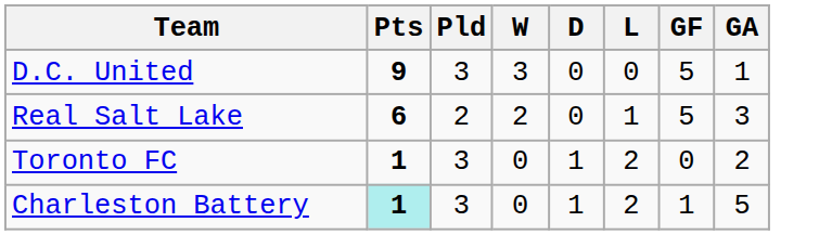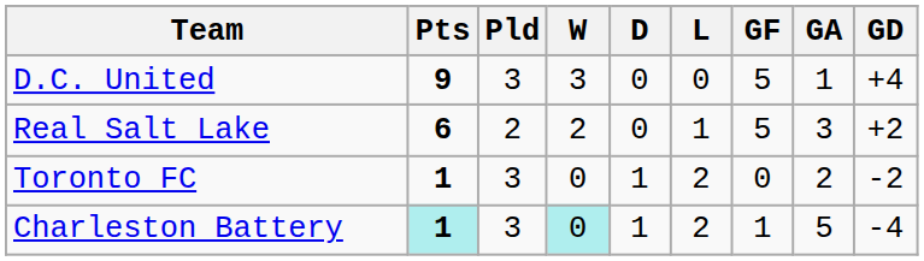 <table class="wikitable" style="text-align: center;">
 <tr>
 <th width="165">Team</th>
 <th width="20">Pts</th>
 <th width="20">Pld</th>
 <th width="20">W</th>
 <th width="20">D</th>
 <th width="20">L</th>
 <th width="20">GF</th>
 <th width="20">GA</th>
+<th width="20">GD</th>
 </tr>
 <tr>
 <td style="text-align:left;"><a href='#'>D.C. United</a></td>
 <td><strong>9</strong></td>
 <td>3</td>
 <td>3</td>
 <td>0</td>
 <td>0</td>
 <td>5</td>
 <td>1</td>
+<td>+4</td>
 </tr>
 <tr>
 <td style="text-align:left;"><a href='#'>Real Salt Lake</a></td>
 <td><strong>6</strong></td>
 <td>2</td>
 <td>2</td>
 <td>0</td>
 <td>1</td>
 <td>5</td>
 <td>3</td>
+<td>+2</td>
 </tr>
 <tr>
 <td style="text-align:left;"><a href='#'>Toronto FC</a></td>
 <td><strong>1</strong></td>
 <td>3</td>
 <td>0</td>
 <td>1</td>
 <td>2</td>
 <td>0</td>
 <td>2</td>
+<td>-2</td>
 </tr>
 <tr>
 <td style="text-align:left;"><a href='#'>Charleston Battery</a></td>
 <td style="background: paleturquoise;"><strong>1</strong></td>
 <td>3</td>
-<td>0</td>
+<td style="background: paleturquoise;">0</td>
 <td>1</td>
 <td>2</td>
 <td>1</td>
 <td>5</td>
+<td>-4</td>
 </tr>
 </table>
